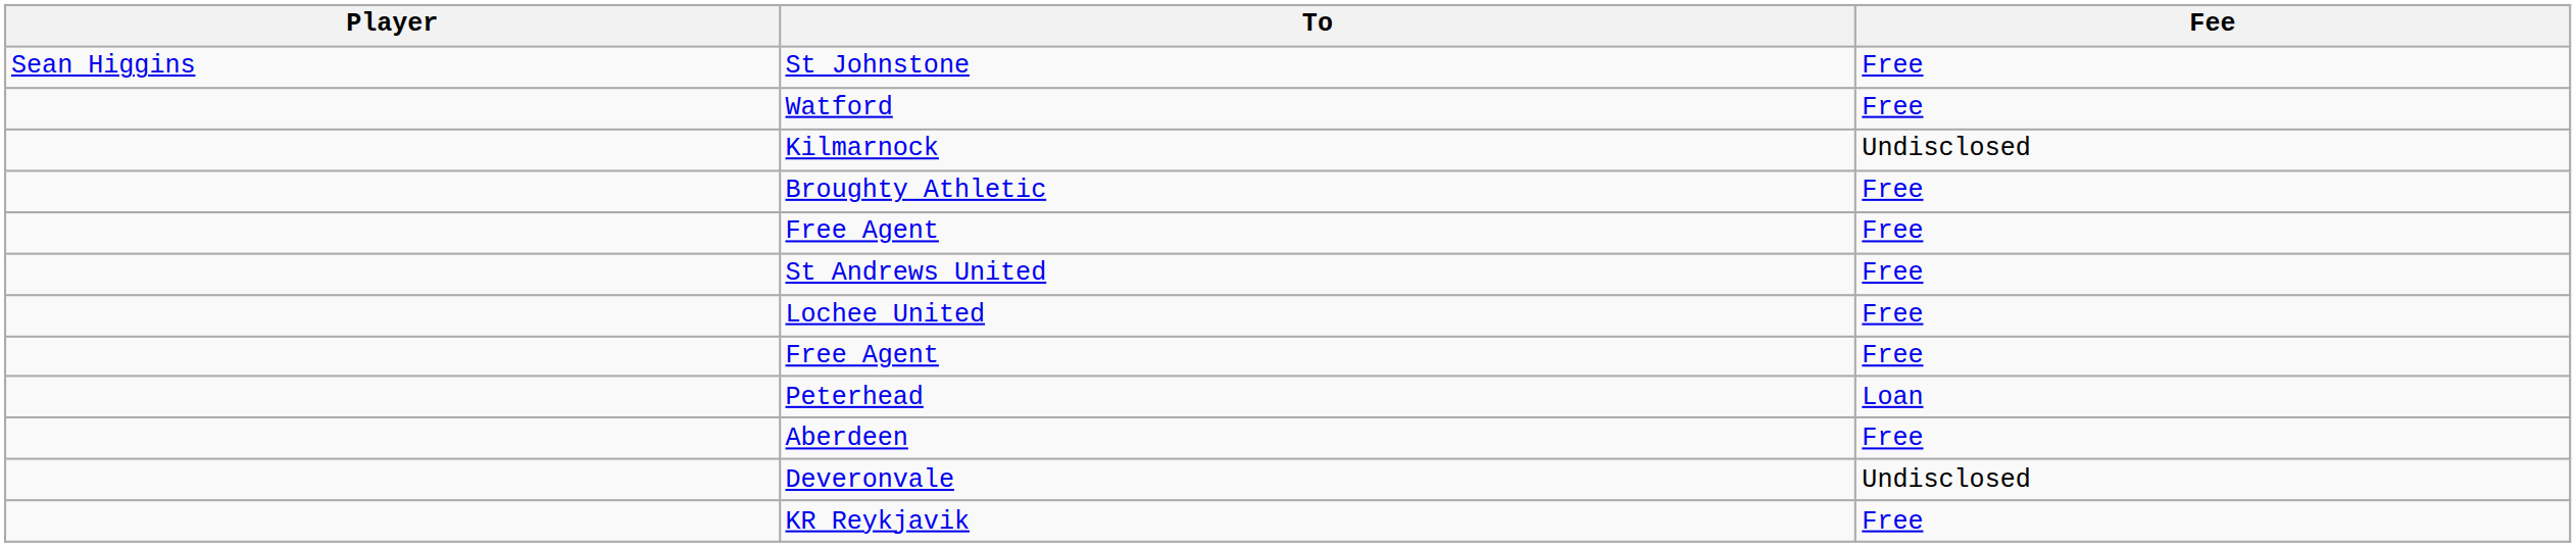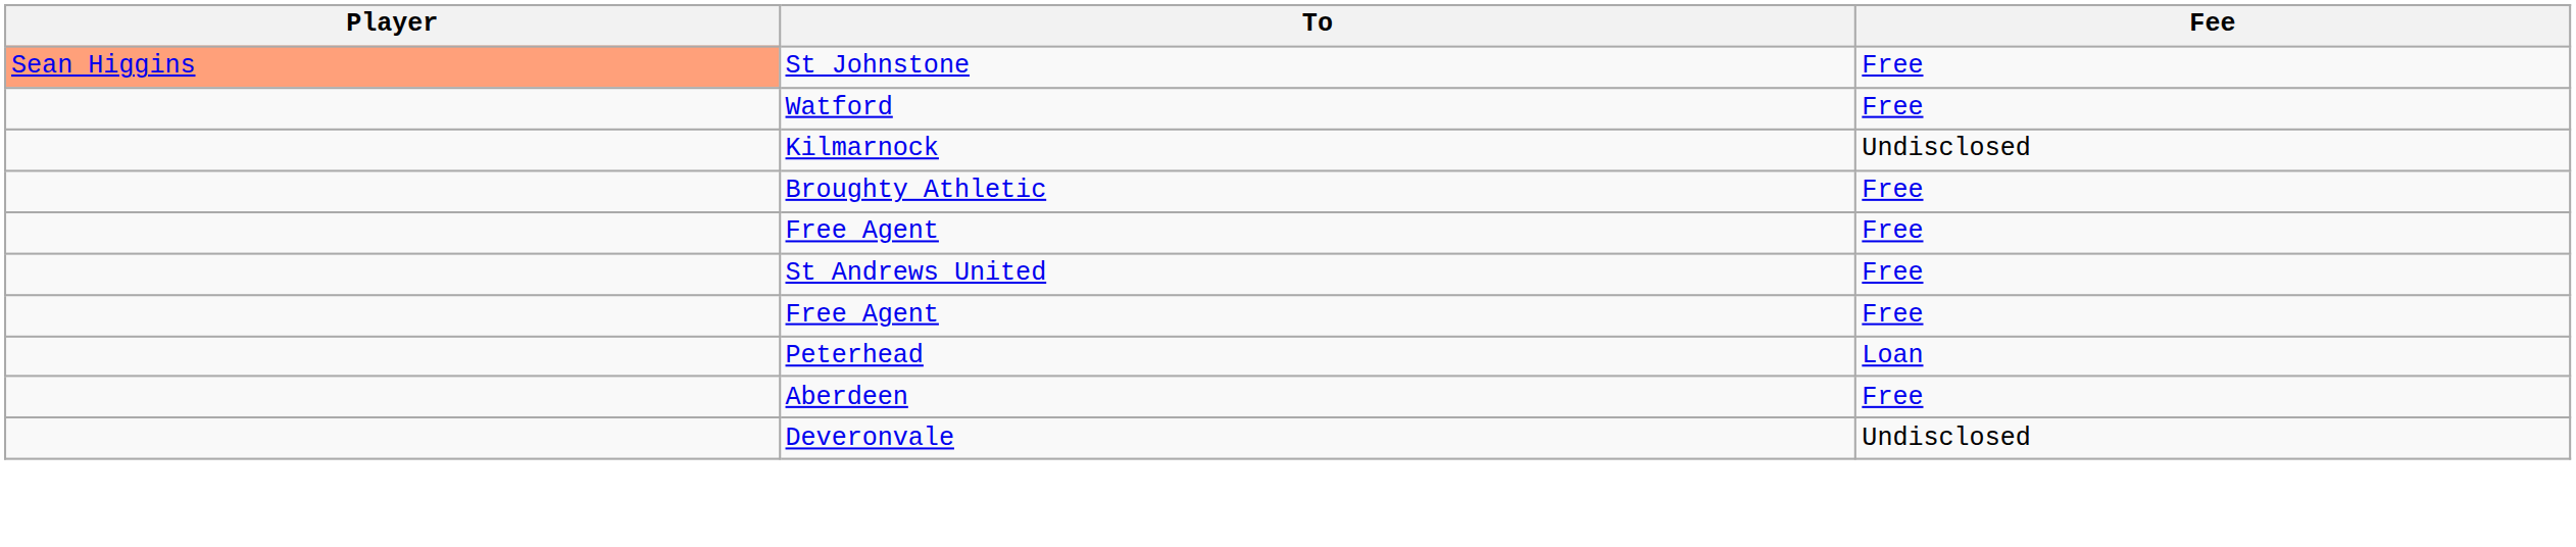 <table class="wikitable" style="text-align:center; font-size:95%;width:98%; text-align:left">
 <tr>
 <th>Player</th>
 <th>To</th>
 <th>Fee</th>
 </tr>
 <tr>
-<td> <a href='#'>Sean Higgins</a></td>
+<td style="background: lightsalmon;"> <a href='#'>Sean Higgins</a></td>
 <td> <a href='#'>St Johnstone</a></td>
 <td><a href='#'>Free</a></td>
 </tr>
 <tr>
 <td> </td>
 <td> <a href='#'>Watford</a></td>
 <td><a href='#'>Free</a></td>
 </tr>
 <tr>
 <td> </td>
 <td> <a href='#'>Kilmarnock</a></td>
 <td>Undisclosed</td>
 </tr>
 <tr>
 <td> </td>
 <td> <a href='#'>Broughty Athletic</a></td>
 <td><a href='#'>Free</a></td>
 </tr>
 <tr>
 <td> </td>
 <td><a href='#'>Free Agent</a></td>
 <td><a href='#'>Free</a></td>
 </tr>
 <tr>
 <td> </td>
 <td> <a href='#'>St Andrews United</a></td>
 <td><a href='#'>Free</a></td>
 </tr>
 <tr>
 <td> </td>
-<td> <a href='#'>Lochee United</a></td>
-<td><a href='#'>Free</a></td>
-</tr>
-<tr>
-<td> </td>
 <td><a href='#'>Free Agent</a></td>
 <td><a href='#'>Free</a></td>
 </tr>
 <tr>
 <td> </td>
 <td> <a href='#'>Peterhead</a></td>
 <td><a href='#'>Loan</a></td>
 </tr>
 <tr>
 <td> </td>
 <td> <a href='#'>Aberdeen</a></td>
 <td><a href='#'>Free</a></td>
 </tr>
 <tr>
 <td> </td>
 <td> <a href='#'>Deveronvale</a></td>
 <td>Undisclosed</td>
 </tr>
-<tr>
-<td> </td>
-<td> <a href='#'>KR Reykjavik</a></td>
-<td><a href='#'>Free</a></td>
-</tr>
 </table>
